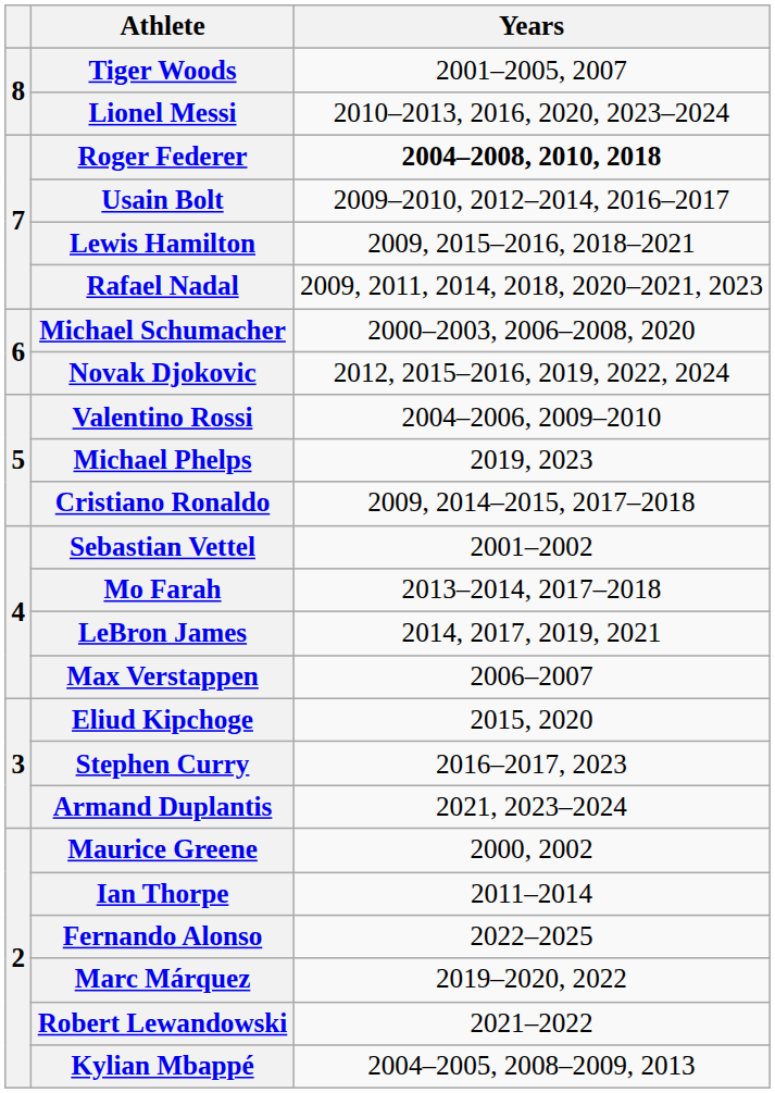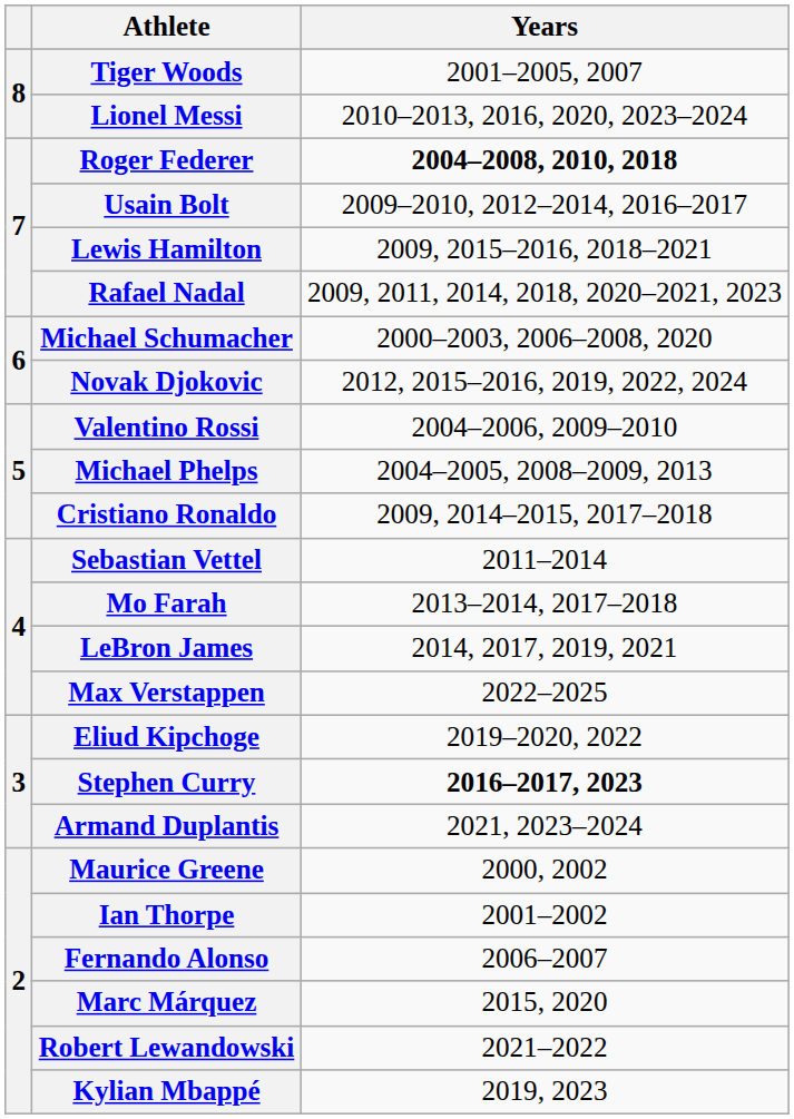 <table class="wikitable plainrowheaders" style="text-align: center">
 <tr>
 <th></th>
 <th>Athlete</th>
 <th>Years</th>
 </tr>
 <tr>
 <th rowspan=2>8</th>
 <th scope=row><a href='#'>Tiger Woods</a></th>
 <td>2001–2005, 2007</td>
 </tr>
 <tr>
 <th scope=row><a href='#'>Lionel Messi</a></th>
 <td>2010–2013, 2016, 2020, 2023–2024</td>
 </tr>
 <tr>
 <th rowspan=4>7</th>
 <th scope=row><a href='#'>Roger Federer</a></th>
 <td><strong>2004–2008, 2010, 2018</strong></td>
 </tr>
 <tr>
 <th scope=row><a href='#'>Usain Bolt</a></th>
 <td>2009–2010, 2012–2014, 2016–2017</td>
 </tr>
 <tr>
 <th scope=row><a href='#'>Lewis Hamilton</a></th>
 <td>2009, 2015–2016, 2018–2021</td>
 </tr>
 <tr>
 <th scope=row><a href='#'>Rafael Nadal</a></th>
 <td>2009, 2011, 2014, 2018, 2020–2021, 2023</td>
 </tr>
 <tr>
 <th rowspan=2>6</th>
 <th scope=row><a href='#'>Michael Schumacher</a></th>
 <td>2000–2003, 2006–2008, 2020</td>
 </tr>
 <tr>
 <th scope=row><a href='#'>Novak Djokovic</a></th>
 <td>2012, 2015–2016, 2019, 2022, 2024</td>
 </tr>
 <tr>
 <th rowspan=3>5</th>
 <th scope=row><a href='#'>Valentino Rossi</a></th>
 <td>2004–2006, 2009–2010</td>
 </tr>
 <tr>
 <th scope=row><a href='#'>Michael Phelps</a></th>
-<td>2019, 2023</td>
+<td>2004–2005, 2008–2009, 2013</td>
 </tr>
 <tr>
 <th scope=row><a href='#'>Cristiano Ronaldo</a></th>
 <td>2009, 2014–2015, 2017–2018</td>
 </tr>
 <tr>
 <th rowspan=4>4</th>
 <th scope=row><a href='#'>Sebastian Vettel</a></th>
-<td>2001–2002</td>
+<td>2011–2014</td>
 </tr>
 <tr>
 <th scope=row><a href='#'>Mo Farah</a></th>
 <td>2013–2014, 2017–2018</td>
 </tr>
 <tr>
 <th scope=row><a href='#'>LeBron James</a></th>
 <td>2014, 2017, 2019, 2021</td>
 </tr>
 <tr>
 <th scope=row><a href='#'>Max Verstappen</a></th>
-<td>2006–2007</td>
+<td>2022–2025</td>
 </tr>
 <tr>
 <th rowspan=3>3</th>
 <th scope=row><a href='#'>Eliud Kipchoge</a></th>
-<td>2015, 2020</td>
+<td>2019–2020, 2022</td>
 </tr>
 <tr>
 <th scope=row><a href='#'>Stephen Curry</a></th>
-<td>2016–2017, 2023</td>
+<td><strong>2016–2017, 2023</strong></td>
 </tr>
 <tr>
 <th scope=row><a href='#'>Armand Duplantis</a></th>
 <td>2021, 2023–2024</td>
 </tr>
 <tr>
 <th rowspan=6>2</th>
 <th scope=row><a href='#'>Maurice Greene</a></th>
 <td>2000, 2002</td>
 </tr>
 <tr>
 <th scope=row><a href='#'>Ian Thorpe</a></th>
-<td>2011–2014</td>
+<td>2001–2002</td>
 </tr>
 <tr>
 <th scope=row><a href='#'>Fernando Alonso</a></th>
-<td>2022–2025</td>
+<td>2006–2007</td>
 </tr>
 <tr>
 <th scope=row><a href='#'>Marc Márquez</a></th>
-<td>2019–2020, 2022</td>
+<td>2015, 2020</td>
 </tr>
 <tr>
 <th scope=row><a href='#'>Robert Lewandowski</a></th>
 <td>2021–2022</td>
 </tr>
 <tr>
 <th scope=row><a href='#'>Kylian Mbappé</a></th>
-<td>2004–2005, 2008–2009, 2013</td>
+<td>2019, 2023</td>
 </tr>
 </table>
